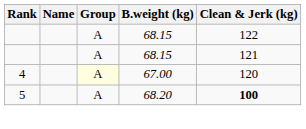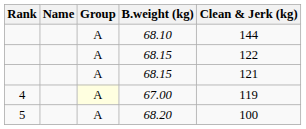 <table class="wikitable sortable" style="text-align:center;">
 <tr>
 <th>Rank</th>
 <th>Name</th>
 <th>Group</th>
 <th>B.weight (kg)</th>
 <th>Clean & Jerk (kg)</th>
+</tr>
+<tr>
+<td></td>
+<td align=left></td>
+<td>A</td>
+<td><em>68.10</em></td>
+<td>144</td>
 </tr>
 <tr>
 <td></td>
 <td align=left></td>
 <td>A</td>
 <td><em>68.15</em></td>
 <td>122</td>
 </tr>
 <tr>
 <td></td>
 <td align=left></td>
 <td>A</td>
 <td><em>68.15</em></td>
 <td>121</td>
 </tr>
 <tr>
 <td>4</td>
 <td align=left></td>
 <td style="background: lightyellow;">A</td>
 <td><em>67.00</em></td>
-<td>120</td>
+<td>119</td>
 </tr>
 <tr>
 <td>5</td>
 <td align=left></td>
 <td>A</td>
 <td><em>68.20</em></td>
-<td><strong>100</strong></td>
+<td>100</td>
 </tr>
 </table>
